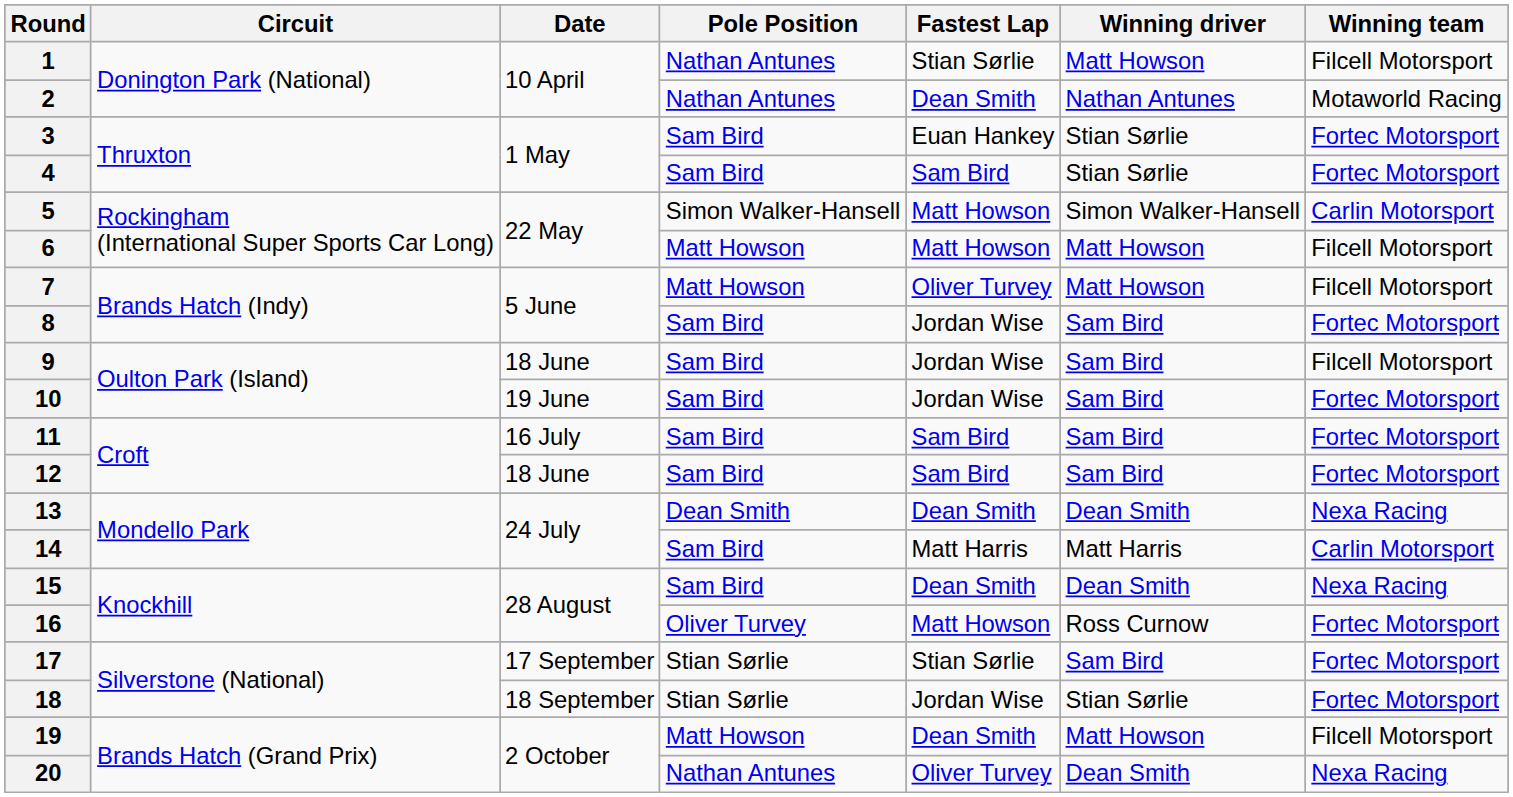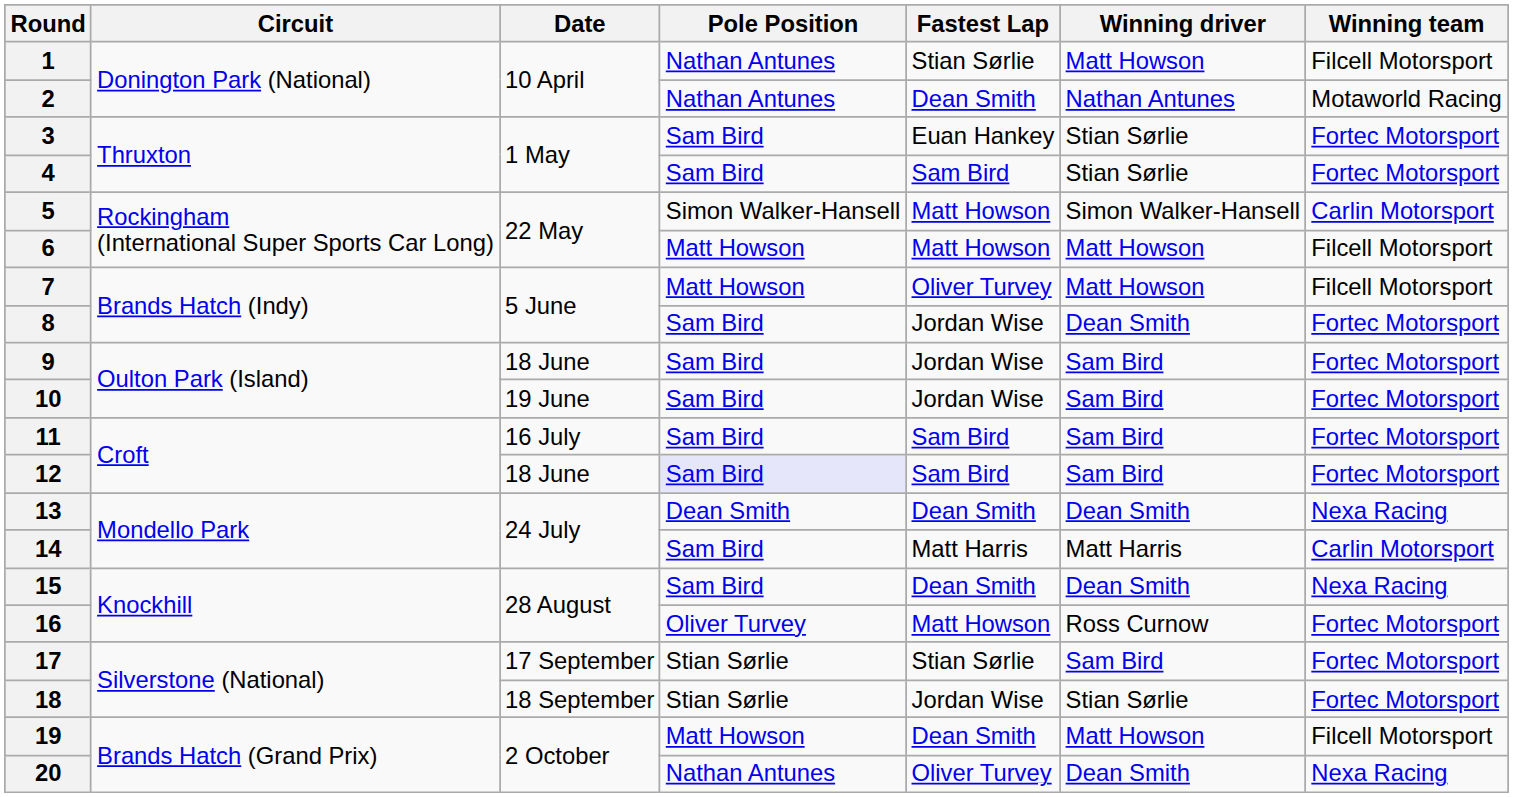 <table class="wikitable" style="font-size: 85%;">
 <tr>
 <th>Round</th>
 <th>Circuit</th>
 <th>Date</th>
 <th>Pole Position</th>
 <th>Fastest Lap</th>
 <th>Winning driver</th>
 <th>Winning team</th>
 </tr>
 <tr>
 <th>1</th>
 <td rowspan=2><a href='#'>Donington Park</a> (National)</td>
 <td rowspan=2>10 April</td>
 <td> <a href='#'>Nathan Antunes</a></td>
 <td> Stian Sørlie</td>
 <td> <a href='#'>Matt Howson</a></td>
 <td> Filcell Motorsport</td>
 </tr>
 <tr>
 <th>2</th>
 <td> <a href='#'>Nathan Antunes</a></td>
 <td> <a href='#'>Dean Smith</a></td>
 <td> <a href='#'>Nathan Antunes</a></td>
 <td> Motaworld Racing</td>
 </tr>
 <tr>
 <th>3</th>
 <td rowspan=2><a href='#'>Thruxton</a></td>
 <td rowspan=2>1 May</td>
 <td> <a href='#'>Sam Bird</a></td>
 <td> Euan Hankey</td>
 <td> Stian Sørlie</td>
 <td> <a href='#'>Fortec Motorsport</a></td>
 </tr>
 <tr>
 <th>4</th>
 <td> <a href='#'>Sam Bird</a></td>
 <td> <a href='#'>Sam Bird</a></td>
 <td> Stian Sørlie</td>
 <td> <a href='#'>Fortec Motorsport</a></td>
 </tr>
 <tr>
 <th>5</th>
 <td rowspan=2 nowrap><a href='#'>Rockingham</a><br>(International Super Sports Car Long)</td>
 <td rowspan=2>22 May</td>
 <td nowrap> Simon Walker-Hansell</td>
 <td> <a href='#'>Matt Howson</a></td>
 <td nowrap> Simon Walker-Hansell</td>
 <td> <a href='#'>Carlin Motorsport</a></td>
 </tr>
 <tr>
 <th>6</th>
 <td> <a href='#'>Matt Howson</a></td>
 <td> <a href='#'>Matt Howson</a></td>
 <td> <a href='#'>Matt Howson</a></td>
 <td> Filcell Motorsport</td>
 </tr>
 <tr>
 <th>7</th>
 <td rowspan=2><a href='#'>Brands Hatch</a> (Indy)</td>
 <td rowspan=2>5 June</td>
 <td> <a href='#'>Matt Howson</a></td>
 <td> <a href='#'>Oliver Turvey</a></td>
 <td> <a href='#'>Matt Howson</a></td>
 <td> Filcell Motorsport</td>
 </tr>
 <tr>
 <th>8</th>
 <td> <a href='#'>Sam Bird</a></td>
 <td> Jordan Wise</td>
-<td> <a href='#'>Sam Bird</a></td>
+<td> <a href='#'>Dean Smith</a></td>
 <td> <a href='#'>Fortec Motorsport</a></td>
 </tr>
 <tr>
 <th>9</th>
 <td rowspan=2><a href='#'>Oulton Park</a> (Island)</td>
 <td>18 June</td>
 <td> <a href='#'>Sam Bird</a></td>
 <td> Jordan Wise</td>
 <td> <a href='#'>Sam Bird</a></td>
-<td> Filcell Motorsport</td>
+<td> <a href='#'>Fortec Motorsport</a></td>
 </tr>
 <tr>
 <th>10</th>
 <td>19 June</td>
 <td> <a href='#'>Sam Bird</a></td>
 <td> Jordan Wise</td>
 <td> <a href='#'>Sam Bird</a></td>
 <td> <a href='#'>Fortec Motorsport</a></td>
 </tr>
 <tr>
 <th>11</th>
 <td rowspan=2><a href='#'>Croft</a></td>
 <td>16 July</td>
 <td> <a href='#'>Sam Bird</a></td>
 <td> <a href='#'>Sam Bird</a></td>
 <td> <a href='#'>Sam Bird</a></td>
 <td> <a href='#'>Fortec Motorsport</a></td>
 </tr>
 <tr>
 <th>12</th>
 <td>18 June</td>
-<td> <a href='#'>Sam Bird</a></td>
+<td style="background: lavender;"> <a href='#'>Sam Bird</a></td>
 <td> <a href='#'>Sam Bird</a></td>
 <td> <a href='#'>Sam Bird</a></td>
 <td> <a href='#'>Fortec Motorsport</a></td>
 </tr>
 <tr>
 <th>13</th>
 <td rowspan=2><a href='#'>Mondello Park</a></td>
 <td rowspan=2>24 July</td>
 <td> <a href='#'>Dean Smith</a></td>
 <td> <a href='#'>Dean Smith</a></td>
 <td> <a href='#'>Dean Smith</a></td>
 <td> <a href='#'>Nexa Racing</a></td>
 </tr>
 <tr>
 <th>14</th>
 <td> <a href='#'>Sam Bird</a></td>
 <td> Matt Harris</td>
 <td> Matt Harris</td>
 <td> <a href='#'>Carlin Motorsport</a></td>
 </tr>
 <tr>
 <th>15</th>
 <td rowspan=2><a href='#'>Knockhill</a></td>
 <td rowspan=2>28 August</td>
 <td> <a href='#'>Sam Bird</a></td>
 <td> <a href='#'>Dean Smith</a></td>
 <td> <a href='#'>Dean Smith</a></td>
 <td> <a href='#'>Nexa Racing</a></td>
 </tr>
 <tr>
 <th>16</th>
 <td> <a href='#'>Oliver Turvey</a></td>
 <td> <a href='#'>Matt Howson</a></td>
 <td> Ross Curnow</td>
 <td> <a href='#'>Fortec Motorsport</a></td>
 </tr>
 <tr>
 <th>17</th>
 <td rowspan=2><a href='#'>Silverstone</a> (National)</td>
 <td>17 September</td>
 <td> Stian Sørlie</td>
 <td> Stian Sørlie</td>
 <td> <a href='#'>Sam Bird</a></td>
 <td> <a href='#'>Fortec Motorsport</a></td>
 </tr>
 <tr>
 <th>18</th>
 <td nowrap>18 September</td>
 <td> Stian Sørlie</td>
 <td> Jordan Wise</td>
 <td> Stian Sørlie</td>
 <td> <a href='#'>Fortec Motorsport</a></td>
 </tr>
 <tr>
 <th>19</th>
 <td rowspan=2><a href='#'>Brands Hatch</a> (Grand Prix)</td>
 <td rowspan=2>2 October</td>
 <td> <a href='#'>Matt Howson</a></td>
 <td> <a href='#'>Dean Smith</a></td>
 <td> <a href='#'>Matt Howson</a></td>
 <td> Filcell Motorsport</td>
 </tr>
 <tr>
 <th>20</th>
 <td> <a href='#'>Nathan Antunes</a></td>
 <td> <a href='#'>Oliver Turvey</a></td>
 <td> <a href='#'>Dean Smith</a></td>
 <td> <a href='#'>Nexa Racing</a></td>
 </tr>
 </table>
